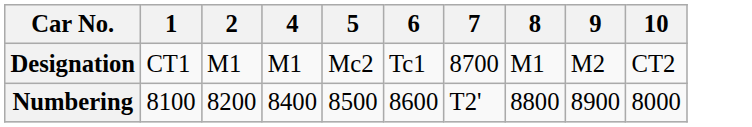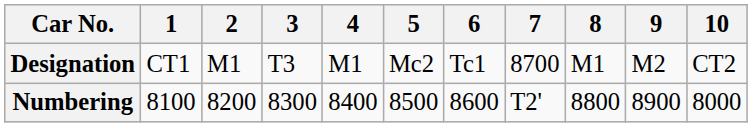 <table class="wikitable">
 <tr>
 <th>Car No.</th>
 <th>1</th>
 <th>2</th>
+<th>3</th>
 <th>4</th>
 <th>5</th>
 <th>6</th>
 <th>7</th>
 <th>8</th>
 <th>9</th>
 <th>10</th>
 </tr>
 <tr>
 <th>Designation</th>
 <td>CT1</td>
 <td>M1</td>
+<td>T3</td>
 <td>M1</td>
 <td>Mc2</td>
 <td>Tc1</td>
 <td>8700</td>
 <td>M1</td>
 <td>M2</td>
 <td>CT2</td>
 </tr>
 <tr>
 <th>Numbering</th>
 <td>8100</td>
 <td>8200</td>
+<td>8300</td>
 <td>8400</td>
 <td>8500</td>
 <td>8600</td>
 <td>T2'</td>
 <td>8800</td>
 <td>8900</td>
 <td>8000</td>
 </tr>
 </table>
